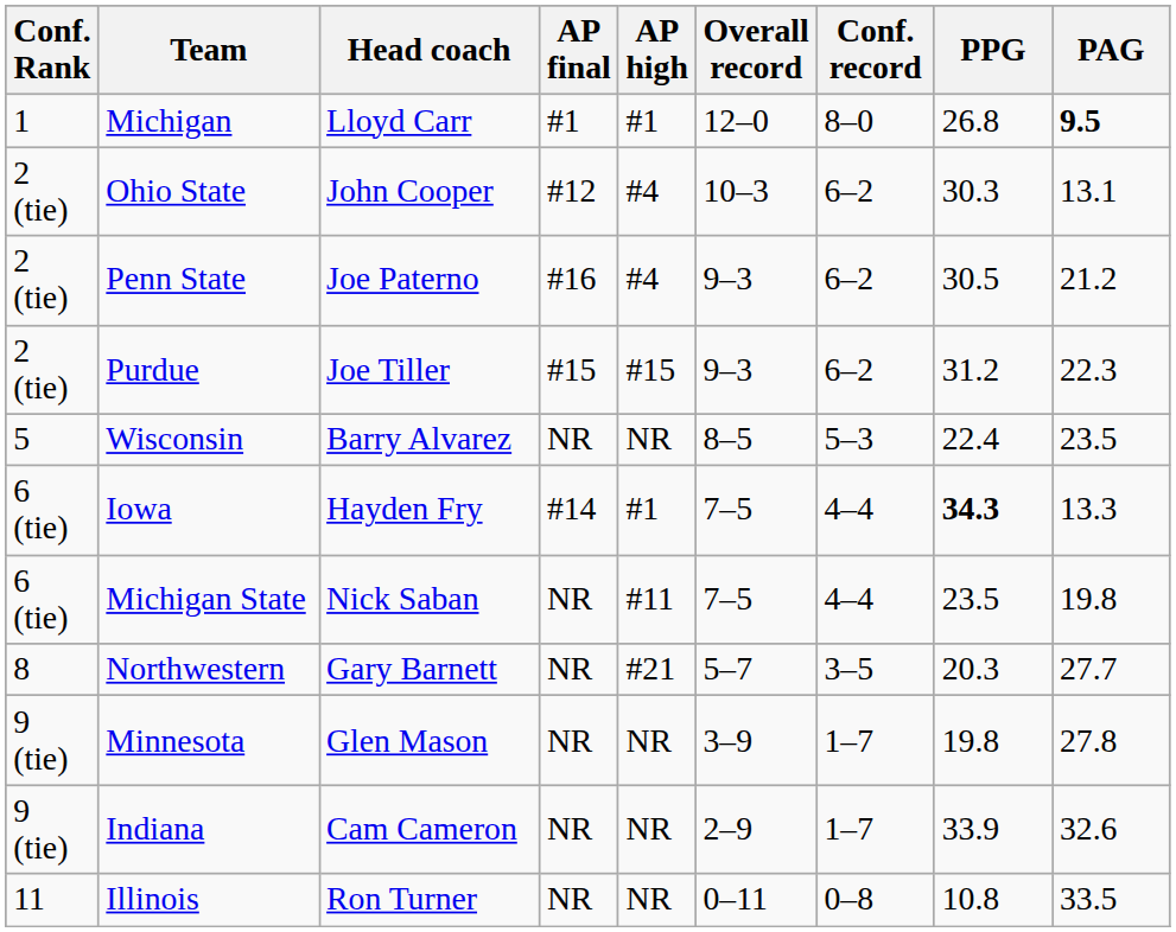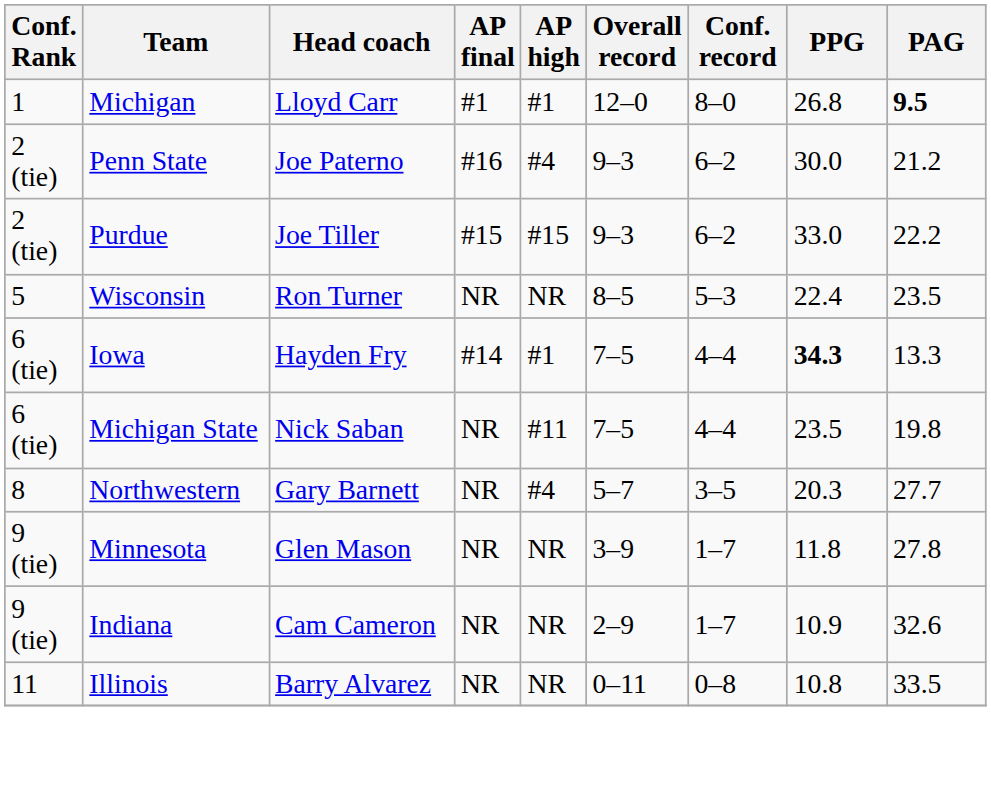 <table class="sortable wikitable">
 <tr>
 <th width="25">Conf. Rank</th>
 <th width="100">Team</th>
 <th width="100">Head coach</th>
 <th width="25">AP final</th>
 <th width="25">AP high</th>
 <th width="50">Overall record</th>
 <th width="50">Conf. record</th>
 <th width="50">PPG</th>
 <th width="50">PAG</th>
 </tr>
 <tr align="left" bgcolor="">
 <td>1</td>
 <td><a href='#'>Michigan</a></td>
 <td><a href='#'>Lloyd Carr</a></td>
 <td>#1</td>
 <td>#1</td>
 <td>12–0</td>
 <td>8–0</td>
 <td>26.8</td>
 <td><strong>9.5</strong></td>
 </tr>
 <tr align="left" bgcolor="">
 <td>2 (tie)</td>
-<td><a href='#'>Ohio State</a></td>
-<td><a href='#'>John Cooper</a></td>
-<td>#12</td>
-<td>#4</td>
-<td>10–3</td>
-<td>6–2</td>
-<td>30.3</td>
-<td>13.1</td>
-</tr>
-<tr align="left" bgcolor="">
-<td>2 (tie)</td>
 <td><a href='#'>Penn State</a></td>
 <td><a href='#'>Joe Paterno</a></td>
 <td>#16</td>
 <td>#4</td>
 <td>9–3</td>
 <td>6–2</td>
-<td>30.5</td>
+<td>30.0</td>
 <td>21.2</td>
 </tr>
 <tr align="left" bgcolor="">
 <td>2 (tie)</td>
 <td><a href='#'>Purdue</a></td>
 <td><a href='#'>Joe Tiller</a></td>
 <td>#15</td>
 <td>#15</td>
 <td>9–3</td>
 <td>6–2</td>
-<td>31.2</td>
-<td>22.3</td>
+<td>33.0</td>
+<td>22.2</td>
 </tr>
 <tr align="left" bgcolor="">
 <td>5</td>
 <td><a href='#'>Wisconsin</a></td>
-<td><a href='#'>Barry Alvarez</a></td>
+<td><a href='#'>Ron Turner</a></td>
 <td>NR</td>
 <td>NR</td>
 <td>8–5</td>
 <td>5–3</td>
 <td>22.4</td>
 <td>23.5</td>
 </tr>
 <tr align="left" bgcolor="">
 <td>6 (tie)</td>
 <td><a href='#'>Iowa</a></td>
 <td><a href='#'>Hayden Fry</a></td>
 <td>#14</td>
 <td>#1</td>
 <td>7–5</td>
 <td>4–4</td>
 <td><strong>34.3</strong></td>
 <td>13.3</td>
 </tr>
 <tr align="left" bgcolor="">
 <td>6 (tie)</td>
 <td><a href='#'>Michigan State</a></td>
 <td><a href='#'>Nick Saban</a></td>
 <td>NR</td>
 <td>#11</td>
 <td>7–5</td>
 <td>4–4</td>
 <td>23.5</td>
 <td>19.8</td>
 </tr>
 <tr align="left" bgcolor="">
 <td>8</td>
 <td><a href='#'>Northwestern</a></td>
 <td><a href='#'>Gary Barnett</a></td>
 <td>NR</td>
-<td>#21</td>
+<td>#4</td>
 <td>5–7</td>
 <td>3–5</td>
 <td>20.3</td>
 <td>27.7</td>
 </tr>
 <tr align="left" bgcolor="">
 <td>9 (tie)</td>
 <td><a href='#'>Minnesota</a></td>
 <td><a href='#'>Glen Mason</a></td>
 <td>NR</td>
 <td>NR</td>
 <td>3–9</td>
 <td>1–7</td>
-<td>19.8</td>
+<td>11.8</td>
 <td>27.8</td>
 </tr>
 <tr align="left" bgcolor="">
 <td>9 (tie)</td>
 <td><a href='#'>Indiana</a></td>
 <td><a href='#'>Cam Cameron</a></td>
 <td>NR</td>
 <td>NR</td>
 <td>2–9</td>
 <td>1–7</td>
-<td>33.9</td>
+<td>10.9</td>
 <td>32.6</td>
 </tr>
 <tr align="left" bgcolor="">
 <td>11</td>
 <td><a href='#'>Illinois</a></td>
-<td><a href='#'>Ron Turner</a></td>
+<td><a href='#'>Barry Alvarez</a></td>
 <td>NR</td>
 <td>NR</td>
 <td>0–11</td>
 <td>0–8</td>
 <td>10.8</td>
 <td>33.5</td>
 </tr>
 <tr>
 </tr>
 </table>
